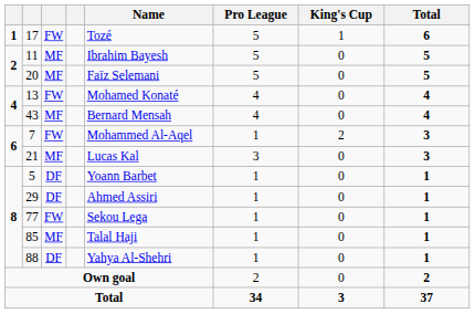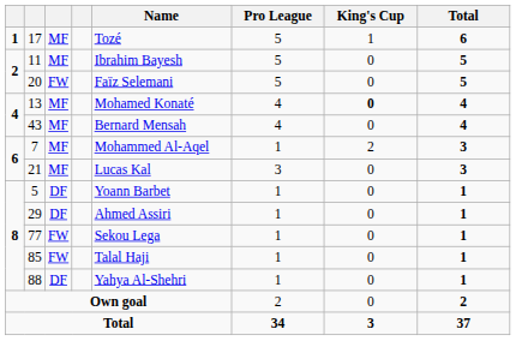 <table class="wikitable" style="text-align:center">
 <tr>
 <th width=15></th>
 <th width=15></th>
 <th width=15></th>
 <th width=15></th>
 <th width=155>Name</th>
 <th width=100>Pro League</th>
 <th width=100>King's Cup</th>
 <th width=100>Total</th>
 </tr>
 <tr>
 <td><strong>1</strong></td>
 <td>17</td>
-<td><a href='#'>FW</a></td>
+<td><a href='#'>MF</a></td>
 <td></td>
 <td align=left><a href='#'>Tozé</a></td>
 <td>5</td>
 <td>1</td>
 <td><strong>6</strong></td>
 </tr>
 <tr>
 <td rowspan=2><strong>2</strong></td>
 <td>11</td>
 <td><a href='#'>MF</a></td>
 <td></td>
 <td align=left><a href='#'>Ibrahim Bayesh</a></td>
 <td>5</td>
 <td>0</td>
 <td><strong>5</strong></td>
 </tr>
 <tr>
 <td>20</td>
-<td><a href='#'>MF</a></td>
+<td><a href='#'>FW</a></td>
 <td></td>
 <td align=left><a href='#'>Faïz Selemani</a></td>
 <td>5</td>
 <td>0</td>
 <td><strong>5</strong></td>
 </tr>
 <tr>
 <td rowspan=2><strong>4</strong></td>
 <td>13</td>
-<td><a href='#'>FW</a></td>
+<td><a href='#'>MF</a></td>
 <td></td>
 <td align=left><a href='#'>Mohamed Konaté</a></td>
 <td>4</td>
-<td>0</td>
+<td><strong>0</strong></td>
 <td><strong>4</strong></td>
 </tr>
 <tr>
 <td>43</td>
 <td><a href='#'>MF</a></td>
 <td></td>
 <td align=left><a href='#'>Bernard Mensah</a></td>
 <td>4</td>
 <td>0</td>
 <td><strong>4</strong></td>
 </tr>
 <tr>
 <td rowspan=2><strong>6</strong></td>
 <td>7</td>
-<td><a href='#'>FW</a></td>
+<td><a href='#'>MF</a></td>
 <td></td>
 <td align=left><a href='#'>Mohammed Al-Aqel</a></td>
 <td>1</td>
 <td>2</td>
 <td><strong>3</strong></td>
 </tr>
 <tr>
 <td>21</td>
 <td><a href='#'>MF</a></td>
 <td></td>
 <td align=left><a href='#'>Lucas Kal</a></td>
 <td>3</td>
 <td>0</td>
 <td><strong>3</strong></td>
 </tr>
 <tr>
 <td rowspan=5><strong>8</strong></td>
 <td>5</td>
 <td><a href='#'>DF</a></td>
 <td></td>
 <td align=left><a href='#'>Yoann Barbet</a></td>
 <td>1</td>
 <td>0</td>
 <td><strong>1</strong></td>
 </tr>
 <tr>
 <td>29</td>
 <td><a href='#'>DF</a></td>
 <td></td>
 <td align=left><a href='#'>Ahmed Assiri</a></td>
 <td>1</td>
 <td>0</td>
 <td><strong>1</strong></td>
 </tr>
 <tr>
 <td>77</td>
 <td><a href='#'>FW</a></td>
 <td></td>
 <td align=left><a href='#'>Sekou Lega</a></td>
 <td>1</td>
 <td>0</td>
 <td><strong>1</strong></td>
 </tr>
 <tr>
 <td>85</td>
-<td><a href='#'>MF</a></td>
+<td><a href='#'>FW</a></td>
 <td></td>
 <td align=left><a href='#'>Talal Haji</a></td>
 <td>1</td>
 <td>0</td>
 <td><strong>1</strong></td>
 </tr>
 <tr>
 <td>88</td>
 <td><a href='#'>DF</a></td>
 <td></td>
 <td align=left><a href='#'>Yahya Al-Shehri</a></td>
 <td>1</td>
 <td>0</td>
 <td><strong>1</strong></td>
 </tr>
 <tr>
 <td colspan=5><strong>Own goal</strong></td>
 <td>2</td>
 <td>0</td>
 <td><strong>2</strong></td>
 </tr>
 <tr>
 <td colspan=5><strong>Total</strong></td>
 <td><strong>34</strong></td>
 <td><strong>3</strong></td>
 <td><strong>37</strong></td>
 </tr>
 </table>
